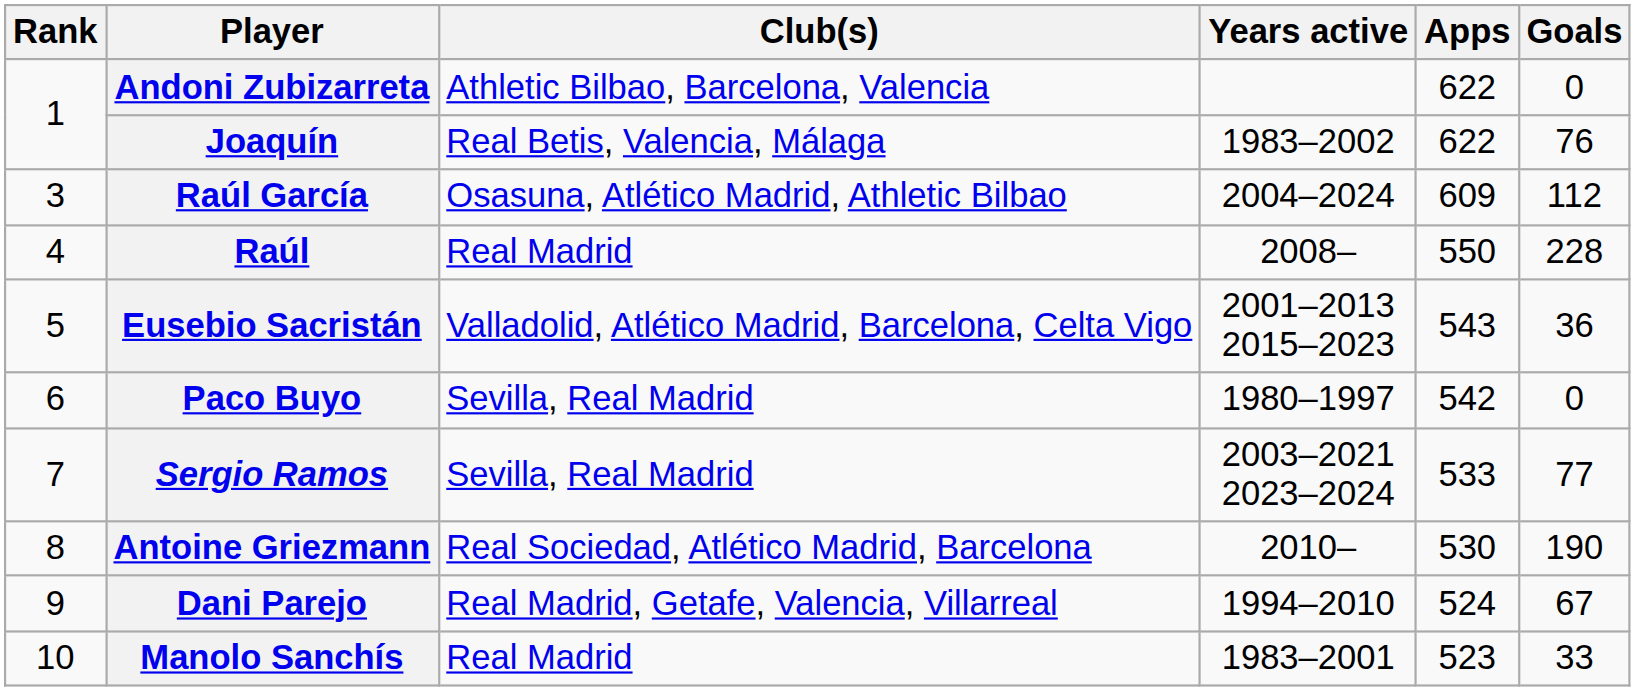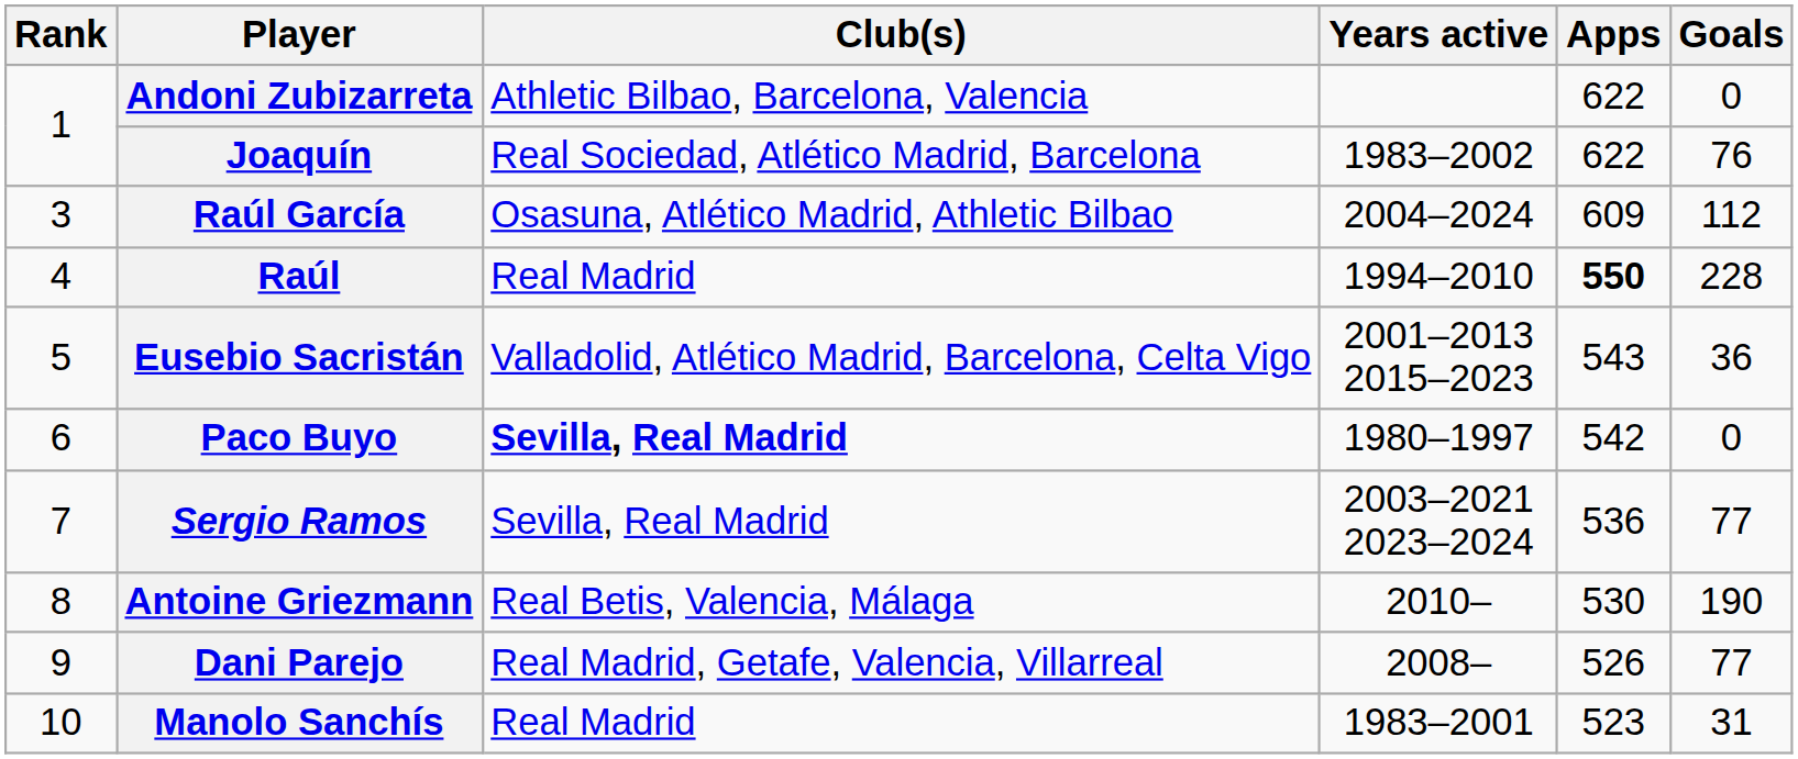 <table class="wikitable sortable plainrowheaders" style="text-align: center">
 <tr>
 <th scope="col">Rank</th>
 <th scope="col">Player</th>
 <th scope="col">Club(s)</th>
 <th scope="col">Years active</th>
 <th scope="col">Apps</th>
 <th scope="col">Goals</th>
 </tr>
 <tr>
 <td rowspan=2>1</td>
 <th scope="row"> <a href='#'>Andoni Zubizarreta</a></th>
 <td style="text-align:left;"><a href='#'>Athletic Bilbao</a>, <a href='#'>Barcelona</a>, <a href='#'>Valencia</a></td>
 <td></td>
 <td>622</td>
 <td>0</td>
 </tr>
 <tr>
 <th scope="row"> <a href='#'>Joaquín</a></th>
-<td style="text-align:left;"><a href='#'>Real Betis</a>, <a href='#'>Valencia</a>, <a href='#'>Málaga</a></td>
+<td style="text-align:left;"><a href='#'>Real Sociedad</a>, <a href='#'>Atlético Madrid</a>, <a href='#'>Barcelona</a></td>
 <td>1983–2002</td>
 <td>622</td>
 <td>76</td>
 </tr>
 <tr>
 <td>3</td>
 <th scope="row"> <a href='#'>Raúl García</a></th>
 <td style="text-align:left;"><a href='#'>Osasuna</a>, <a href='#'>Atlético Madrid</a>, <a href='#'>Athletic Bilbao</a></td>
 <td>2004–2024</td>
 <td>609</td>
 <td>112</td>
 </tr>
 <tr>
 <td>4</td>
 <th scope="row"> <a href='#'>Raúl</a></th>
 <td style="text-align:left;"><a href='#'>Real Madrid</a></td>
-<td>2008–</td>
-<td>550</td>
+<td>1994–2010</td>
+<td><strong>550</strong></td>
 <td>228</td>
 </tr>
 <tr>
 <td>5</td>
 <th scope="row"> <a href='#'>Eusebio Sacristán</a></th>
 <td style="text-align:left;"><a href='#'>Valladolid</a>, <a href='#'>Atlético Madrid</a>, <a href='#'>Barcelona</a>, <a href='#'>Celta Vigo</a></td>
 <td>2001–2013<br>2015–2023</td>
 <td>543</td>
 <td>36</td>
 </tr>
 <tr>
 <td>6</td>
 <th scope="row"> <a href='#'>Paco Buyo</a></th>
-<td style="text-align:left;"><a href='#'>Sevilla</a>, <a href='#'>Real Madrid</a></td>
+<td style="text-align:left;"><strong><a href='#'>Sevilla</a>, <a href='#'>Real Madrid</a></strong></td>
 <td>1980–1997</td>
 <td>542</td>
 <td>0</td>
 </tr>
 <tr>
 <td>7</td>
 <th scope="row"> <em><a href='#'>Sergio Ramos</a></em></th>
 <td style="text-align:left;"><a href='#'>Sevilla</a>, <a href='#'>Real Madrid</a></td>
 <td>2003–2021<br>2023–2024</td>
-<td>533</td>
+<td>536</td>
 <td>77</td>
 </tr>
 <tr>
 <td>8</td>
 <th scope="row"> <strong><a href='#'>Antoine Griezmann</a></strong></th>
-<td style="text-align:left;"><a href='#'>Real Sociedad</a>, <a href='#'>Atlético Madrid</a>, <a href='#'>Barcelona</a></td>
+<td style="text-align:left;"><a href='#'>Real Betis</a>, <a href='#'>Valencia</a>, <a href='#'>Málaga</a></td>
 <td>2010–</td>
 <td>530</td>
 <td>190</td>
 </tr>
 <tr>
 <td>9</td>
 <th scope="row"> <strong><a href='#'>Dani Parejo</a></strong></th>
 <td style="text-align:left;"><a href='#'>Real Madrid</a>, <a href='#'>Getafe</a>, <a href='#'>Valencia</a>, <a href='#'>Villarreal</a></td>
-<td>1994–2010</td>
-<td>524</td>
-<td>67</td>
+<td>2008–</td>
+<td>526</td>
+<td>77</td>
 </tr>
 <tr>
 <td>10</td>
 <th scope="row"> <a href='#'>Manolo Sanchís</a></th>
 <td style="text-align:left;"><a href='#'>Real Madrid</a></td>
 <td>1983–2001</td>
 <td>523</td>
-<td>33</td>
+<td>31</td>
 </tr>
 </table>
